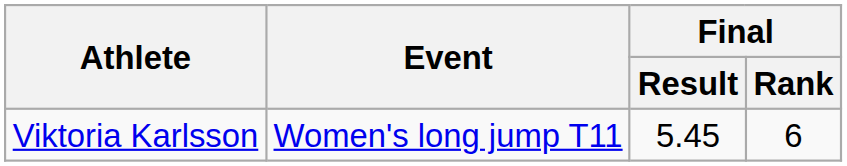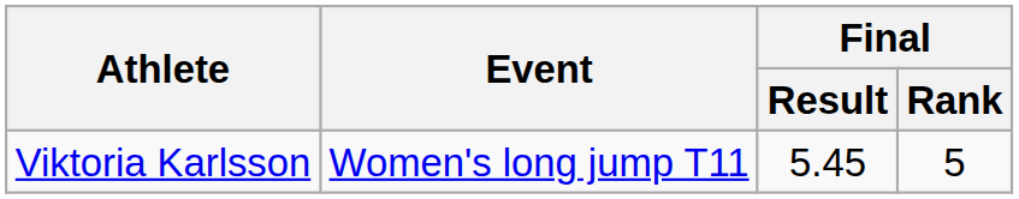 <table class=wikitable style="font-size:95%">
 <tr>
 <th rowspan="2">Athlete</th>
 <th rowspan="2">Event</th>
 <th colspan="3">Final</th>
 </tr>
 <tr>
 <th>Result</th>
 <th>Rank</th>
 </tr>
 <tr>
 <td><a href='#'>Viktoria Karlsson</a></td>
 <td><a href='#'>Women's long jump T11</a></td>
 <td align=center>5.45</td>
-<td align=center>6</td>
+<td align=center>5</td>
 </tr>
 </table>
